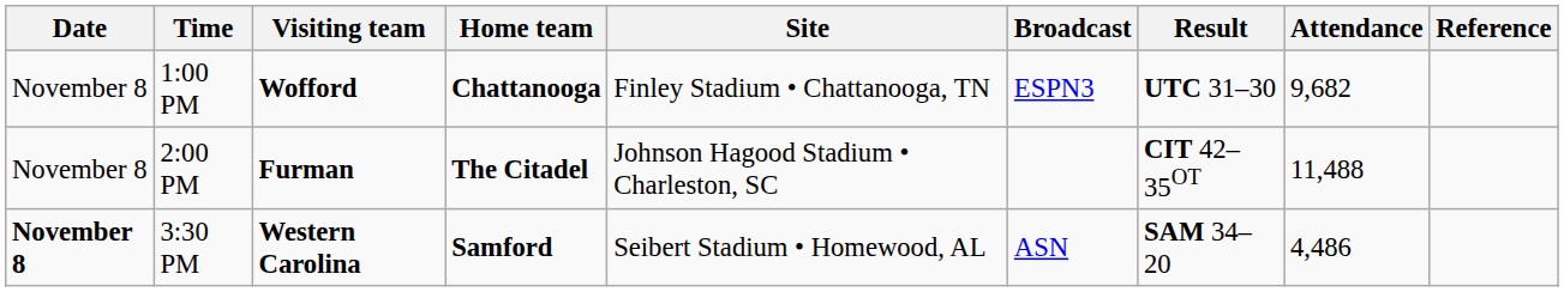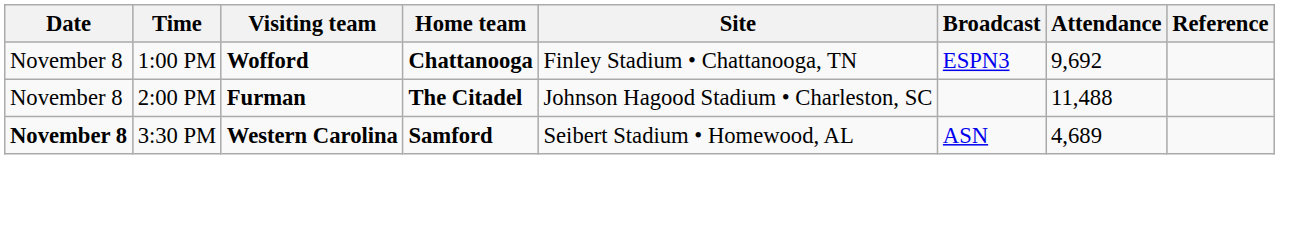 <table class="wikitable" style="font-size:95%;">
 <tr>
 <th>Date</th>
 <th>Time</th>
 <th>Visiting team</th>
 <th>Home team</th>
 <th>Site</th>
 <th>Broadcast</th>
-<th>Result</th>
 <th>Attendance</th>
 <th class="unsortable">Reference</th>
 </tr>
 <tr bgcolor=>
 <td>November 8</td>
 <td>1:00 PM</td>
 <td><strong>Wofford</strong></td>
 <td><strong>Chattanooga</strong></td>
 <td>Finley Stadium • Chattanooga, TN</td>
 <td><a href='#'>ESPN3</a></td>
-<td><strong>UTC</strong> 31–30</td>
-<td>9,682</td>
+<td>9,692</td>
 <td></td>
 </tr>
 <tr bgcolor=>
 <td>November 8</td>
 <td>2:00 PM</td>
 <td><strong>Furman</strong></td>
 <td><strong>The Citadel</strong></td>
 <td>Johnson Hagood Stadium • Charleston, SC</td>
 <td></td>
-<td><strong>CIT</strong> 42–35<sup>OT</sup></td>
 <td>11,488</td>
 <td></td>
 </tr>
 <tr bgcolor=>
 <td><strong>November 8</strong></td>
 <td>3:30 PM</td>
 <td><strong>Western Carolina</strong></td>
 <td><strong>Samford</strong></td>
 <td>Seibert Stadium • Homewood, AL</td>
 <td><a href='#'>ASN</a></td>
-<td><strong>SAM</strong> 34–20</td>
-<td>4,486</td>
+<td>4,689</td>
 <td></td>
 </tr>
 </table>
